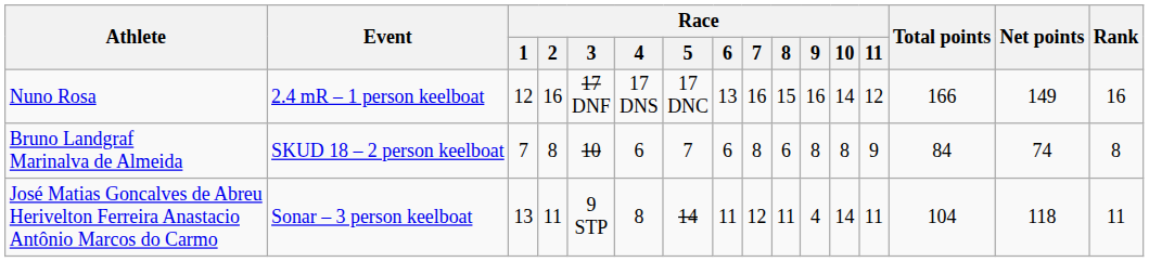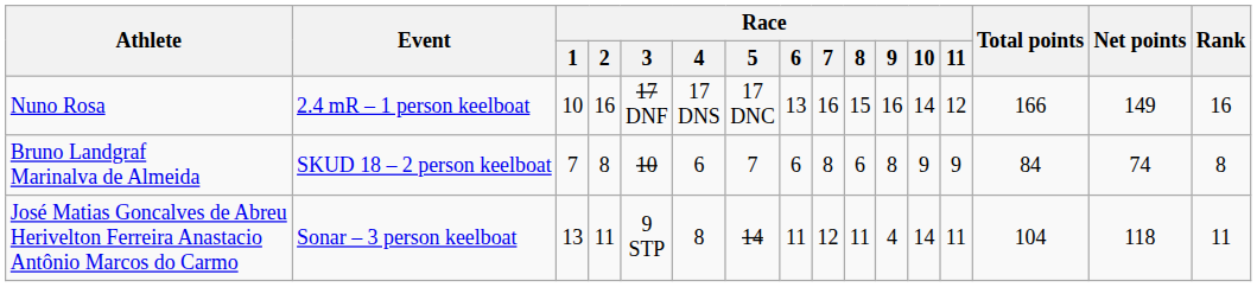 <table class=wikitable style="font-size:90%">
 <tr>
 <th rowspan="2">Athlete</th>
 <th rowspan="2">Event</th>
 <th colspan="11">Race</th>
 <th rowspan="2">Total points</th>
 <th rowspan="2">Net points</th>
 <th rowspan="2">Rank</th>
 </tr>
 <tr>
 <th width="15">1</th>
 <th width="15">2</th>
 <th width="15">3</th>
 <th width="15">4</th>
 <th width="15">5</th>
 <th width="15">6</th>
 <th width="15">7</th>
 <th width="15">8</th>
 <th width="15">9</th>
 <th width="15">10</th>
 <th width="15">11</th>
 </tr>
 <tr>
 <td><a href='#'>Nuno Rosa</a></td>
 <td><a href='#'>2.4 mR – 1 person keelboat</a></td>
-<td align="center">12</td>
+<td align="center">10</td>
 <td align="center">16</td>
 <td align="center"><s>17</s> <br> DNF</td>
 <td align="center">17 <br> DNS</td>
 <td align="center">17 <br> DNC</td>
 <td align="center">13</td>
 <td align="center">16</td>
 <td align="center">15</td>
 <td align="center">16</td>
 <td align="center">14</td>
 <td align="center">12</td>
 <td align="center">166</td>
 <td align="center">149</td>
 <td align="center">16</td>
 </tr>
 <tr>
 <td><a href='#'>Bruno Landgraf</a><br><a href='#'>Marinalva de Almeida</a></td>
 <td><a href='#'>SKUD 18 – 2 person keelboat</a></td>
 <td align="center">7</td>
 <td align="center">8</td>
 <td align="center"><s>10</s></td>
 <td align="center">6</td>
 <td align="center">7</td>
 <td align="center">6</td>
 <td align="center">8</td>
 <td align="center">6</td>
 <td align="center">8</td>
-<td align="center">8</td>
+<td align="center">9</td>
 <td align="center">9</td>
 <td align="center">84</td>
 <td align="center">74</td>
 <td align="center">8</td>
 </tr>
 <tr>
 <td><a href='#'>José Matias Goncalves de Abreu</a><br><a href='#'>Herivelton Ferreira Anastacio</a><br><a href='#'>Antônio Marcos do Carmo</a></td>
 <td><a href='#'>Sonar – 3 person keelboat</a></td>
 <td align="center">13</td>
 <td align="center">11</td>
 <td align="center">9 <br> STP</td>
 <td align="center">8</td>
 <td align="center"><s>14</s></td>
 <td align="center">11</td>
 <td align="center">12</td>
 <td align="center">11</td>
 <td align="center">4</td>
 <td align="center">14</td>
 <td align="center">11</td>
 <td align="center">104</td>
 <td align="center">118</td>
 <td align="center">11</td>
 </tr>
 </table>
